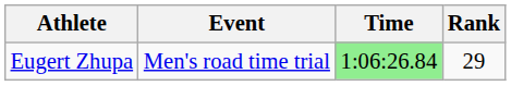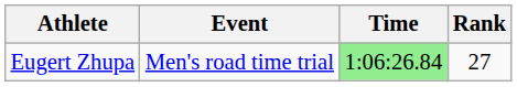 <table class=wikitable style="font-size:90%;">
 <tr>
 <th>Athlete</th>
 <th>Event</th>
 <th>Time</th>
 <th>Rank</th>
 </tr>
 <tr align=center>
 <td align=left><a href='#'>Eugert Zhupa</a></td>
 <td align=left><a href='#'>Men's road time trial</a></td>
 <td style="background: lightgreen;">1:06:26.84</td>
-<td>29</td>
+<td>27</td>
 </tr>
 </table>
